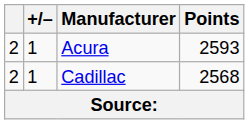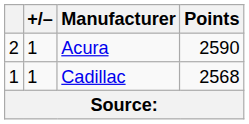 <table class="wikitable" style="font-size: 95%;">
 <tr>
 <th scope="col"></th>
 <th scope="col">+/–</th>
 <th scope="col">Manufacturer</th>
 <th scope="col">Points</th>
 </tr>
 <tr>
 <td align=center>2</td>
 <td align="left"> 1</td>
 <td> <a href='#'>Acura</a></td>
-<td align=right>2593</td>
+<td align=right>2590</td>
 </tr>
 <tr>
-<td align=center>2</td>
+<td align=center>1</td>
 <td align="left"> 1</td>
 <td> <a href='#'>Cadillac</a></td>
 <td align=right>2568</td>
 </tr>
 <tr>
 <th colspan=5>Source:</th>
 </tr>
 </table>
